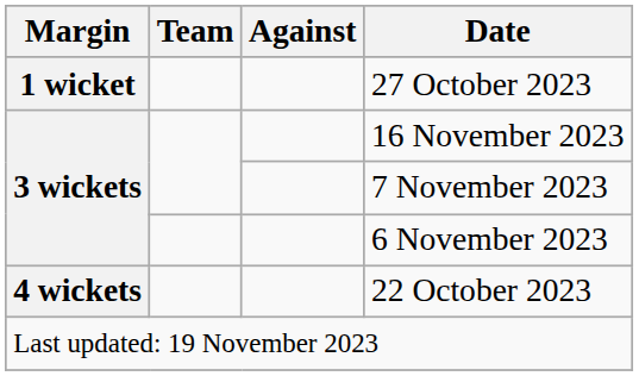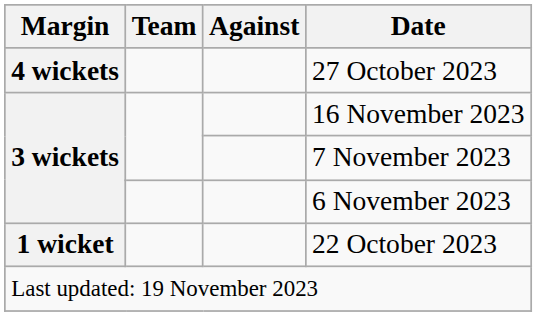 <table class="wikitable sortable">
 <tr>
 <th data-sort-type=number>Margin</th>
 <th>Team</th>
 <th>Against</th>
 <th data-sort-type=date>Date</th>
 </tr>
 <tr>
-<th>1 wicket</th>
+<th>4 wickets</th>
 <td></td>
 <td></td>
 <td>27 October 2023</td>
 </tr>
 <tr>
 <th rowspan=3>3 wickets</th>
 <td rowspan=2></td>
 <td></td>
 <td>16 November 2023</td>
 </tr>
 <tr>
 <td></td>
 <td>7 November 2023</td>
 </tr>
 <tr>
 <td></td>
 <td></td>
 <td>6 November 2023</td>
 </tr>
 <tr>
-<th>4 wickets</th>
+<th>1 wicket</th>
 <td></td>
 <td></td>
 <td>22 October 2023</td>
 </tr>
 <tr class="sortbottom">
 <td colspan="4"><small>Last updated: 19 November 2023</small></td>
 </tr>
 </table>
